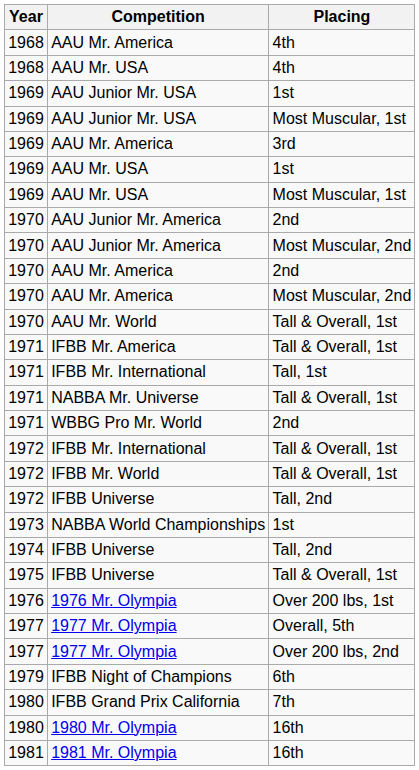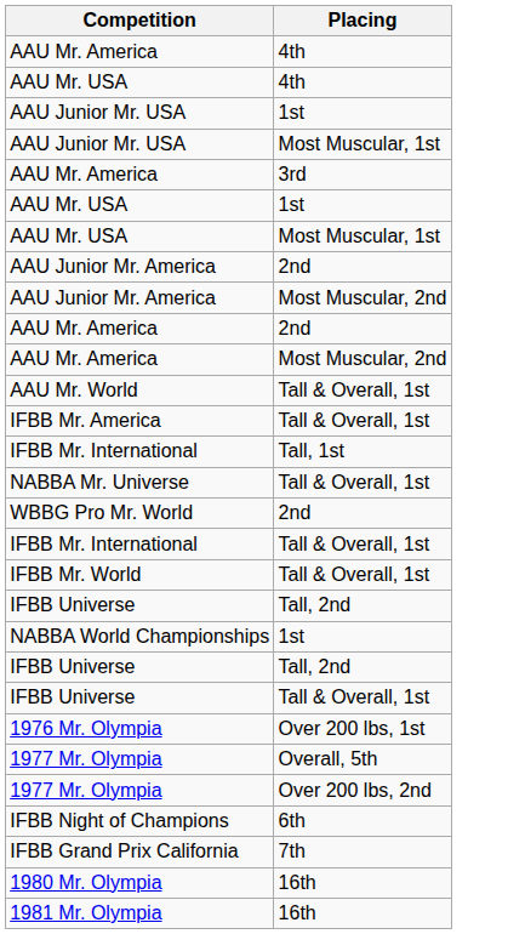 <table class="wikitable">
 <tr>
-<th>Year</th>
 <th>Competition</th>
 <th>Placing</th>
 </tr>
 <tr>
-<td>1968</td>
 <td>AAU Mr. America</td>
 <td>4th</td>
 </tr>
 <tr>
-<td>1968</td>
 <td>AAU Mr. USA</td>
 <td>4th</td>
 </tr>
 <tr>
-<td>1969</td>
 <td>AAU Junior Mr. USA</td>
 <td>1st</td>
 </tr>
 <tr>
-<td>1969</td>
 <td>AAU Junior Mr. USA</td>
 <td>Most Muscular, 1st</td>
 </tr>
 <tr>
-<td>1969</td>
 <td>AAU Mr. America</td>
 <td>3rd</td>
 </tr>
 <tr>
-<td>1969</td>
 <td>AAU Mr. USA</td>
 <td>1st</td>
 </tr>
 <tr>
-<td>1969</td>
 <td>AAU Mr. USA</td>
 <td>Most Muscular, 1st</td>
 </tr>
 <tr>
-<td>1970</td>
 <td>AAU Junior Mr. America</td>
 <td>2nd</td>
 </tr>
 <tr>
-<td>1970</td>
 <td>AAU Junior Mr. America</td>
 <td>Most Muscular, 2nd</td>
 </tr>
 <tr>
-<td>1970</td>
 <td>AAU Mr. America</td>
 <td>2nd</td>
 </tr>
 <tr>
-<td>1970</td>
 <td>AAU Mr. America</td>
 <td>Most Muscular, 2nd</td>
 </tr>
 <tr>
-<td>1970</td>
 <td>AAU Mr. World</td>
 <td>Tall & Overall, 1st</td>
 </tr>
 <tr>
-<td>1971</td>
 <td>IFBB Mr. America</td>
 <td>Tall & Overall, 1st</td>
 </tr>
 <tr>
-<td>1971</td>
 <td>IFBB Mr. International</td>
 <td>Tall, 1st</td>
 </tr>
 <tr>
-<td>1971</td>
 <td>NABBA Mr. Universe</td>
 <td>Tall & Overall, 1st</td>
 </tr>
 <tr>
-<td>1971</td>
 <td>WBBG Pro Mr. World</td>
 <td>2nd</td>
 </tr>
 <tr>
-<td>1972</td>
 <td>IFBB Mr. International</td>
 <td>Tall & Overall, 1st</td>
 </tr>
 <tr>
-<td>1972</td>
 <td>IFBB Mr. World</td>
 <td>Tall & Overall, 1st</td>
 </tr>
 <tr>
-<td>1972</td>
 <td>IFBB Universe</td>
 <td>Tall, 2nd</td>
 </tr>
 <tr>
-<td>1973</td>
 <td>NABBA World Championships</td>
 <td>1st</td>
 </tr>
 <tr>
-<td>1974</td>
 <td>IFBB Universe</td>
 <td>Tall, 2nd</td>
 </tr>
 <tr>
-<td>1975</td>
 <td>IFBB Universe</td>
 <td>Tall & Overall, 1st</td>
 </tr>
 <tr>
-<td>1976</td>
 <td><a href='#'>1976 Mr. Olympia</a></td>
 <td>Over 200 lbs, 1st</td>
 </tr>
 <tr>
-<td>1977</td>
 <td><a href='#'>1977 Mr. Olympia</a></td>
 <td>Overall, 5th</td>
 </tr>
 <tr>
-<td>1977</td>
 <td><a href='#'>1977 Mr. Olympia</a></td>
 <td>Over 200 lbs, 2nd</td>
 </tr>
 <tr>
-<td>1979</td>
 <td>IFBB Night of Champions</td>
 <td>6th</td>
 </tr>
 <tr>
-<td>1980</td>
 <td>IFBB Grand Prix California</td>
 <td>7th</td>
 </tr>
 <tr>
-<td>1980</td>
 <td><a href='#'>1980 Mr. Olympia</a></td>
 <td>16th</td>
 </tr>
 <tr>
-<td>1981</td>
 <td><a href='#'>1981 Mr. Olympia</a></td>
 <td>16th</td>
 </tr>
 </table>
